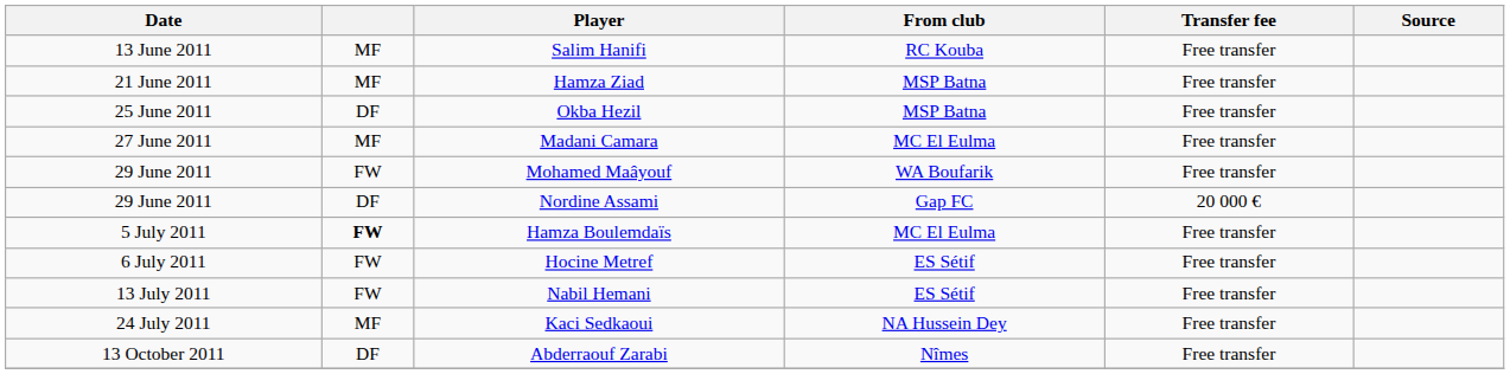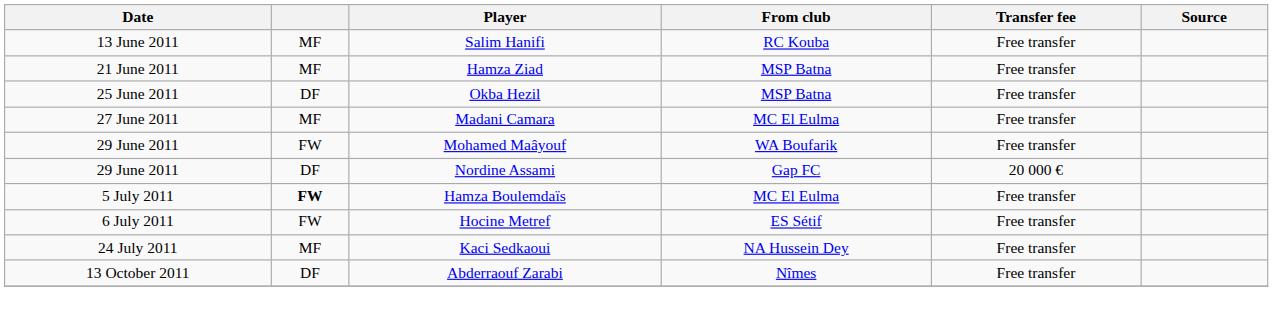 <table class="wikitable sortable" style="width:70%; text-align:center; font-size:85%; text-align:centre;">
 <tr>
 <th>Date</th>
 <th></th>
 <th>Player</th>
 <th>From club</th>
 <th>Transfer fee</th>
 <th>Source</th>
 </tr>
 <tr>
 <td>13 June 2011</td>
 <td>MF</td>
 <td> <a href='#'>Salim Hanifi</a></td>
 <td><a href='#'>RC Kouba</a></td>
 <td>Free transfer</td>
 <td></td>
 </tr>
 <tr>
 <td>21 June 2011</td>
 <td>MF</td>
 <td> <a href='#'>Hamza Ziad</a></td>
 <td><a href='#'>MSP Batna</a></td>
 <td>Free transfer</td>
 <td></td>
 </tr>
 <tr>
 <td>25 June 2011</td>
 <td>DF</td>
 <td> <a href='#'>Okba Hezil</a></td>
 <td><a href='#'>MSP Batna</a></td>
 <td>Free transfer</td>
 <td></td>
 </tr>
 <tr>
 <td>27 June 2011</td>
 <td>MF</td>
 <td> <a href='#'>Madani Camara</a></td>
 <td><a href='#'>MC El Eulma</a></td>
 <td>Free transfer</td>
 <td></td>
 </tr>
 <tr>
 <td>29 June 2011</td>
 <td>FW</td>
 <td> <a href='#'>Mohamed Maâyouf</a></td>
 <td><a href='#'>WA Boufarik</a></td>
 <td>Free transfer</td>
 <td></td>
 </tr>
 <tr>
 <td>29 June 2011</td>
 <td>DF</td>
 <td> <a href='#'>Nordine Assami</a></td>
 <td> <a href='#'>Gap FC</a></td>
 <td>20 000 €</td>
 <td></td>
 </tr>
 <tr>
 <td>5 July 2011</td>
 <td><strong>FW</strong></td>
 <td> <a href='#'>Hamza Boulemdaïs</a></td>
 <td><a href='#'>MC El Eulma</a></td>
 <td>Free transfer</td>
 <td></td>
 </tr>
 <tr>
 <td>6 July 2011</td>
 <td>FW</td>
 <td> <a href='#'>Hocine Metref</a></td>
 <td><a href='#'>ES Sétif</a></td>
 <td>Free transfer</td>
 <td></td>
 </tr>
 <tr>
-<td>13 July 2011</td>
-<td>FW</td>
-<td> <a href='#'>Nabil Hemani</a></td>
-<td><a href='#'>ES Sétif</a></td>
-<td>Free transfer</td>
-<td></td>
-</tr>
-<tr>
 <td>24 July 2011</td>
 <td>MF</td>
 <td> <a href='#'>Kaci Sedkaoui</a></td>
 <td><a href='#'>NA Hussein Dey</a></td>
 <td>Free transfer</td>
 <td></td>
 </tr>
 <tr>
 <td>13 October 2011</td>
 <td>DF</td>
 <td> <a href='#'>Abderraouf Zarabi</a></td>
 <td> <a href='#'>Nîmes</a></td>
 <td>Free transfer</td>
 <td></td>
 </tr>
 <tr>
 </tr>
 </table>
